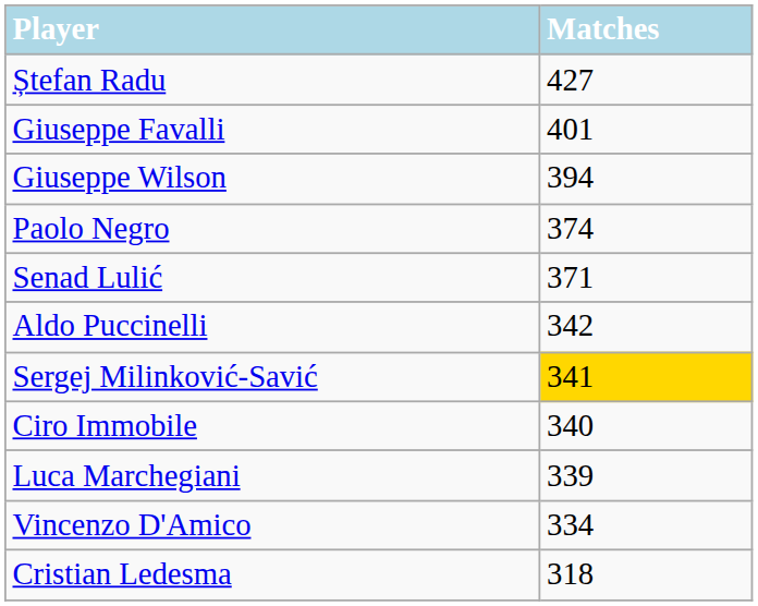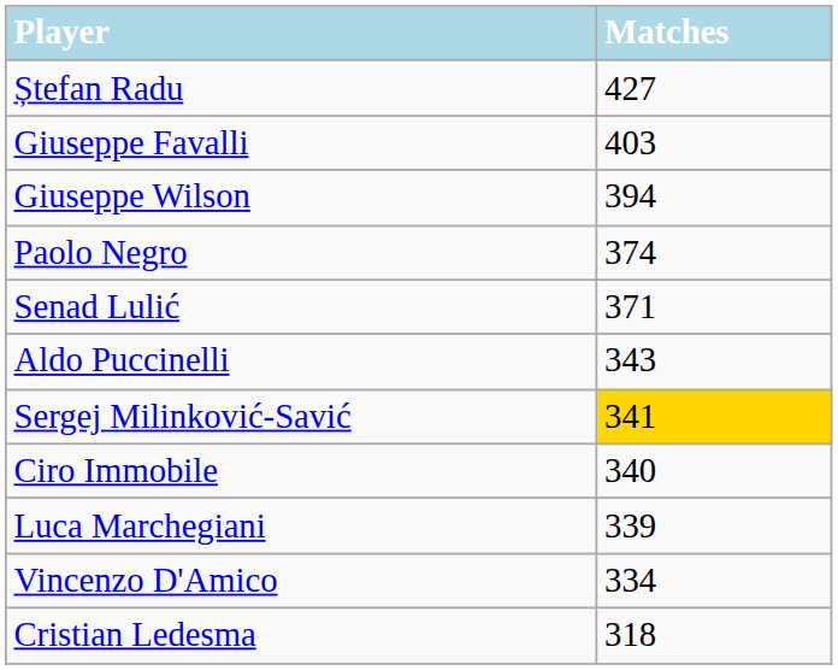 <table class="wikitable" style=" width: 24em; ">
 <tr style="background:lightblue;color:white">
 <td><strong>Player</strong></td>
 <td><strong>Matches</strong></td>
 </tr>
 <tr>
 <td> <a href='#'>Ștefan Radu</a></td>
 <td>427</td>
 </tr>
 <tr>
 <td> <a href='#'>Giuseppe Favalli</a></td>
-<td>401</td>
+<td>403</td>
 </tr>
 <tr>
 <td> <a href='#'>Giuseppe Wilson</a></td>
 <td>394</td>
 </tr>
 <tr>
 <td> <a href='#'>Paolo Negro</a></td>
 <td>374</td>
 </tr>
 <tr>
 <td> <a href='#'>Senad Lulić</a></td>
 <td>371</td>
 </tr>
 <tr>
 <td> <a href='#'>Aldo Puccinelli</a></td>
-<td>342</td>
+<td>343</td>
 </tr>
 <tr>
 <td> <a href='#'>Sergej Milinković-Savić</a></td>
 <td style="background: gold;">341</td>
 </tr>
 <tr>
 <td> <a href='#'>Ciro Immobile</a></td>
 <td>340</td>
 </tr>
 <tr>
 <td> <a href='#'>Luca Marchegiani</a></td>
 <td>339</td>
 </tr>
 <tr>
 <td> <a href='#'>Vincenzo D'Amico</a></td>
 <td>334</td>
 </tr>
 <tr>
 <td> <a href='#'>Cristian Ledesma</a></td>
 <td>318</td>
 </tr>
 </table>
